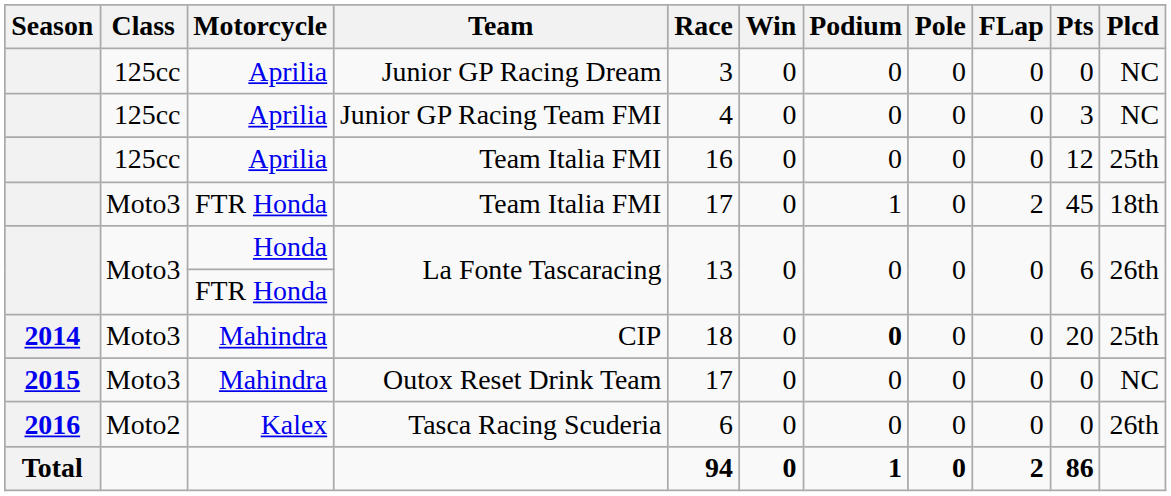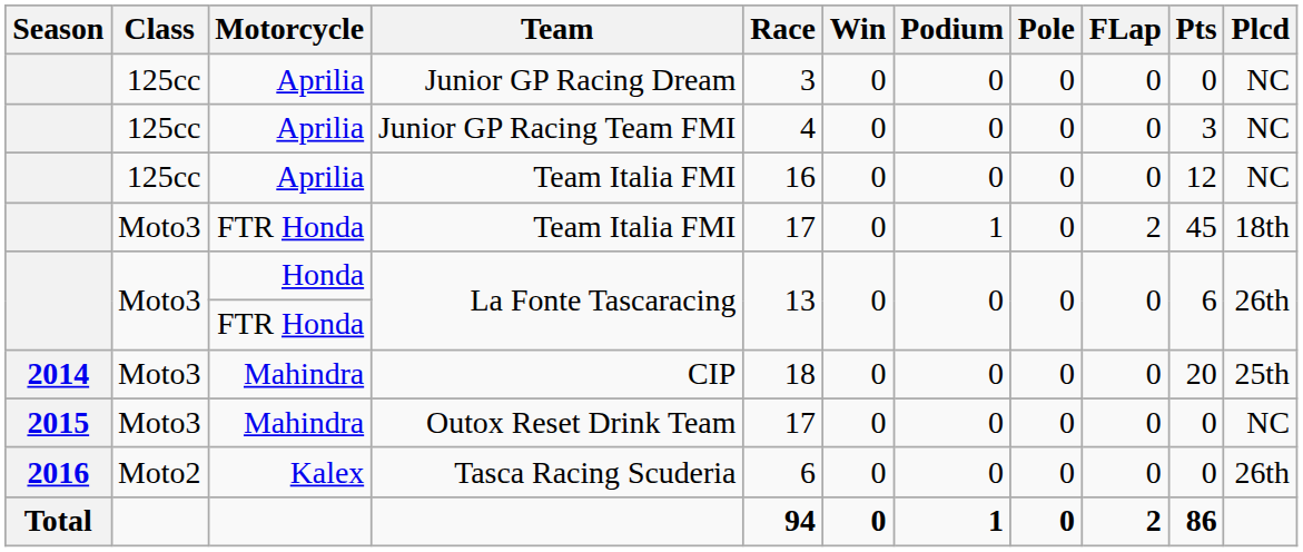 <table class="wikitable">
 <tr>
 <th>Season</th>
 <th>Class</th>
 <th>Motorcycle</th>
 <th>Team</th>
 <th>Race</th>
 <th>Win</th>
 <th>Podium</th>
 <th>Pole</th>
 <th>FLap</th>
 <th>Pts</th>
 <th>Plcd</th>
 </tr>
 <tr align="right">
 <th></th>
 <td>125cc</td>
 <td><a href='#'>Aprilia</a></td>
 <td>Junior GP Racing Dream</td>
 <td>3</td>
 <td>0</td>
 <td>0</td>
 <td>0</td>
 <td>0</td>
 <td>0</td>
 <td>NC</td>
 </tr>
 <tr align="right">
 <th></th>
 <td>125cc</td>
 <td><a href='#'>Aprilia</a></td>
 <td>Junior GP Racing Team FMI</td>
 <td>4</td>
 <td>0</td>
 <td>0</td>
 <td>0</td>
 <td>0</td>
 <td>3</td>
 <td>NC</td>
 </tr>
 <tr align="right">
 <th></th>
 <td>125cc</td>
 <td><a href='#'>Aprilia</a></td>
 <td>Team Italia FMI</td>
 <td>16</td>
 <td>0</td>
 <td>0</td>
 <td>0</td>
 <td>0</td>
 <td>12</td>
-<td>25th</td>
+<td>NC</td>
 </tr>
 <tr align="right">
 <th></th>
 <td>Moto3</td>
 <td>FTR <a href='#'>Honda</a></td>
 <td>Team Italia FMI</td>
 <td>17</td>
 <td>0</td>
 <td>1</td>
 <td>0</td>
 <td>2</td>
 <td>45</td>
 <td>18th</td>
 </tr>
 <tr align="right">
 <th rowspan=2></th>
 <td rowspan=2>Moto3</td>
 <td><a href='#'>Honda</a></td>
 <td rowspan=2>La Fonte Tascaracing</td>
 <td rowspan=2>13</td>
 <td rowspan=2>0</td>
 <td rowspan=2>0</td>
 <td rowspan=2>0</td>
 <td rowspan=2>0</td>
 <td rowspan=2>6</td>
 <td rowspan=2>26th</td>
 </tr>
 <tr align="right">
 <td>FTR <a href='#'>Honda</a></td>
 </tr>
 <tr align="right">
 <th><a href='#'>2014</a></th>
 <td>Moto3</td>
 <td><a href='#'>Mahindra</a></td>
 <td>CIP</td>
 <td>18</td>
 <td>0</td>
-<td><strong>0</strong></td>
+<td>0</td>
 <td>0</td>
 <td>0</td>
 <td>20</td>
 <td>25th</td>
 </tr>
 <tr align="right">
 <th><a href='#'>2015</a></th>
 <td>Moto3</td>
 <td><a href='#'>Mahindra</a></td>
 <td>Outox Reset Drink Team</td>
 <td>17</td>
 <td>0</td>
 <td>0</td>
 <td>0</td>
 <td>0</td>
 <td>0</td>
 <td>NC</td>
 </tr>
 <tr align="right">
 <th><a href='#'>2016</a></th>
 <td>Moto2</td>
 <td><a href='#'>Kalex</a></td>
 <td>Tasca Racing Scuderia</td>
 <td>6</td>
 <td>0</td>
 <td>0</td>
 <td>0</td>
 <td>0</td>
 <td>0</td>
 <td>26th</td>
 </tr>
 <tr align="right">
 <th>Total</th>
 <td></td>
 <td></td>
 <td></td>
 <td><strong>94</strong></td>
 <td><strong>0</strong></td>
 <td><strong>1</strong></td>
 <td><strong>0</strong></td>
 <td><strong>2</strong></td>
 <td><strong>86</strong></td>
 <td></td>
 </tr>
 </table>
